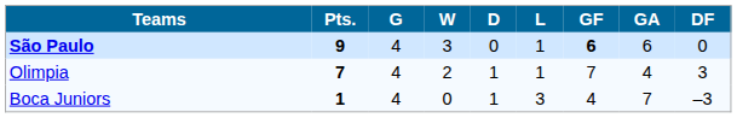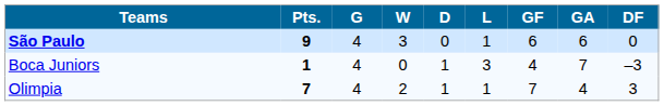 <table cellpadding="3" cellspacing="0" style="background: #f5faff; border: 1px #aaa solid; border-collapse: collapse; font-size: 95%;" width="50%">
 <tr bgcolor="#006699" style="color:white;" align="center">
 <th width="33%">Teams</th>
 <th width="6%">Pts.</th>
 <th width="6%">G</th>
 <th width="5%">W</th>
 <th width="5%">D</th>
 <th width="5%">L</th>
 <th width="6%">GF</th>
 <th width="6%">GA</th>
 <th width="6%">DF</th>
 </tr>
 <tr align="center" style="background:#D0E7FF">
 <td style="text-align:left;"> <strong><a href='#'>São Paulo</a></strong></td>
 <td><strong>9</strong></td>
 <td>4</td>
 <td>3</td>
 <td>0</td>
 <td>1</td>
-<td><strong>6</strong></td>
+<td>6</td>
 <td>6</td>
 <td>0</td>
+</tr>
+<tr align="center">
+<td style="text-align:left;"> <a href='#'>Boca Juniors</a></td>
+<td><strong>1</strong></td>
+<td>4</td>
+<td>0</td>
+<td>1</td>
+<td>3</td>
+<td>4</td>
+<td>7</td>
+<td>–3</td>
 </tr>
 <tr align="center">
 <td style="text-align:left;"> <a href='#'>Olimpia</a></td>
 <td><strong>7</strong></td>
 <td>4</td>
 <td>2</td>
 <td>1</td>
 <td>1</td>
 <td>7</td>
 <td>4</td>
 <td>3</td>
 </tr>
-<tr align="center">
-<td style="text-align:left;"> <a href='#'>Boca Juniors</a></td>
-<td><strong>1</strong></td>
-<td>4</td>
-<td>0</td>
-<td>1</td>
-<td>3</td>
-<td>4</td>
-<td>7</td>
-<td>–3</td>
-</tr>
 </table>
